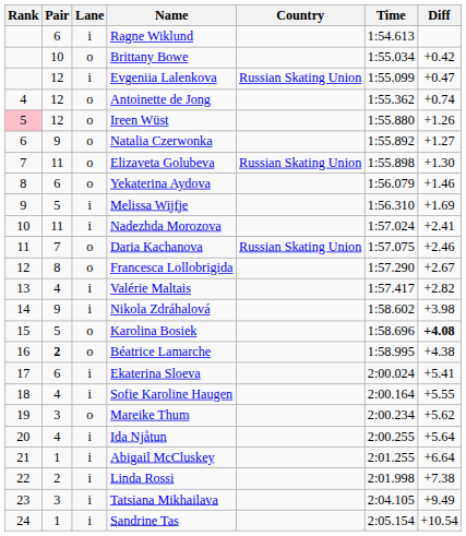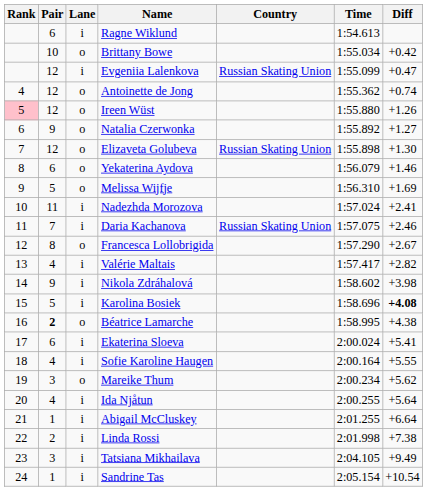 <table class="wikitable sortable" style="text-align:center">
 <tr>
 <th>Rank</th>
 <th>Pair</th>
 <th>Lane</th>
 <th>Name</th>
 <th>Country</th>
 <th>Time</th>
 <th>Diff</th>
 </tr>
 <tr>
 <td></td>
 <td>6</td>
 <td>i</td>
 <td align=left><a href='#'>Ragne Wiklund</a></td>
 <td align=left></td>
 <td>1:54.613</td>
 <td></td>
 </tr>
 <tr>
 <td></td>
 <td>10</td>
 <td>o</td>
 <td align=left><a href='#'>Brittany Bowe</a></td>
 <td align=left></td>
 <td>1:55.034</td>
 <td>+0.42</td>
 </tr>
 <tr>
 <td></td>
 <td>12</td>
 <td>i</td>
 <td align=left><a href='#'>Evgeniia Lalenkova</a></td>
 <td align=left><a href='#'>Russian Skating Union</a></td>
 <td>1:55.099</td>
 <td>+0.47</td>
 </tr>
 <tr>
 <td>4</td>
 <td>12</td>
 <td>o</td>
 <td align=left><a href='#'>Antoinette de Jong</a></td>
 <td align=left></td>
 <td>1:55.362</td>
 <td>+0.74</td>
 </tr>
 <tr>
 <td style="background: pink;">5</td>
 <td>12</td>
 <td>o</td>
 <td align=left><a href='#'>Ireen Wüst</a></td>
 <td align=left></td>
 <td>1:55.880</td>
 <td>+1.26</td>
 </tr>
 <tr>
 <td>6</td>
 <td>9</td>
 <td>o</td>
 <td align=left><a href='#'>Natalia Czerwonka</a></td>
 <td align=left></td>
 <td>1:55.892</td>
 <td>+1.27</td>
 </tr>
 <tr>
 <td>7</td>
-<td>11</td>
+<td>12</td>
 <td>o</td>
 <td align=left><a href='#'>Elizaveta Golubeva</a></td>
 <td align=left><a href='#'>Russian Skating Union</a></td>
 <td>1:55.898</td>
 <td>+1.30</td>
 </tr>
 <tr>
 <td>8</td>
 <td>6</td>
 <td>o</td>
 <td align=left><a href='#'>Yekaterina Aydova</a></td>
 <td align=left></td>
 <td>1:56.079</td>
 <td>+1.46</td>
 </tr>
 <tr>
 <td>9</td>
 <td>5</td>
-<td>i</td>
+<td>o</td>
 <td align=left><a href='#'>Melissa Wijfje</a></td>
 <td align=left></td>
 <td>1:56.310</td>
 <td>+1.69</td>
 </tr>
 <tr>
 <td>10</td>
 <td>11</td>
 <td>i</td>
 <td align=left><a href='#'>Nadezhda Morozova</a></td>
 <td align=left></td>
 <td>1:57.024</td>
 <td>+2.41</td>
 </tr>
 <tr>
 <td>11</td>
 <td>7</td>
-<td>o</td>
+<td>i</td>
 <td align=left><a href='#'>Daria Kachanova</a></td>
 <td align=left><a href='#'>Russian Skating Union</a></td>
 <td>1:57.075</td>
 <td>+2.46</td>
 </tr>
 <tr>
 <td>12</td>
 <td>8</td>
 <td>o</td>
 <td align=left><a href='#'>Francesca Lollobrigida</a></td>
 <td align=left></td>
 <td>1:57.290</td>
 <td>+2.67</td>
 </tr>
 <tr>
 <td>13</td>
 <td>4</td>
 <td>i</td>
 <td align=left><a href='#'>Valérie Maltais</a></td>
 <td align=left></td>
 <td>1:57.417</td>
 <td>+2.82</td>
 </tr>
 <tr>
 <td>14</td>
 <td>9</td>
 <td>i</td>
 <td align=left><a href='#'>Nikola Zdráhalová</a></td>
 <td align=left></td>
 <td>1:58.602</td>
 <td>+3.98</td>
 </tr>
 <tr>
 <td>15</td>
 <td>5</td>
-<td>o</td>
+<td>i</td>
 <td align=left><a href='#'>Karolina Bosiek</a></td>
 <td align=left></td>
 <td>1:58.696</td>
 <td><strong>+4.08</strong></td>
 </tr>
 <tr>
 <td>16</td>
 <td><strong>2</strong></td>
 <td>o</td>
 <td align=left><a href='#'>Béatrice Lamarche</a></td>
 <td align=left></td>
 <td>1:58.995</td>
 <td>+4.38</td>
 </tr>
 <tr>
 <td>17</td>
 <td>6</td>
 <td>i</td>
 <td align=left><a href='#'>Ekaterina Sloeva</a></td>
 <td align=left></td>
 <td>2:00.024</td>
 <td>+5.41</td>
 </tr>
 <tr>
 <td>18</td>
 <td>4</td>
 <td>i</td>
 <td align=left><a href='#'>Sofie Karoline Haugen</a></td>
 <td align=left></td>
 <td>2:00.164</td>
 <td>+5.55</td>
 </tr>
 <tr>
 <td>19</td>
 <td>3</td>
 <td>o</td>
 <td align=left><a href='#'>Mareike Thum</a></td>
 <td align=left></td>
 <td>2:00.234</td>
 <td>+5.62</td>
 </tr>
 <tr>
 <td>20</td>
 <td>4</td>
 <td>i</td>
 <td align=left><a href='#'>Ida Njåtun</a></td>
 <td align=left></td>
 <td>2:00.255</td>
 <td>+5.64</td>
 </tr>
 <tr>
 <td>21</td>
 <td>1</td>
 <td>i</td>
 <td align=left><a href='#'>Abigail McCluskey</a></td>
 <td align=left></td>
 <td>2:01.255</td>
 <td>+6.64</td>
 </tr>
 <tr>
 <td>22</td>
 <td>2</td>
 <td>i</td>
 <td align=left><a href='#'>Linda Rossi</a></td>
 <td align=left></td>
 <td>2:01.998</td>
 <td>+7.38</td>
 </tr>
 <tr>
 <td>23</td>
 <td>3</td>
 <td>i</td>
 <td align=left><a href='#'>Tatsiana Mikhailava</a></td>
 <td align=left></td>
 <td>2:04.105</td>
 <td>+9.49</td>
 </tr>
 <tr>
 <td>24</td>
 <td>1</td>
 <td>i</td>
 <td align=left><a href='#'>Sandrine Tas</a></td>
 <td align=left></td>
 <td>2:05.154</td>
 <td>+10.54</td>
 </tr>
 </table>
